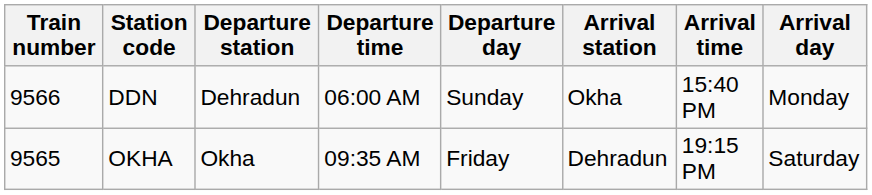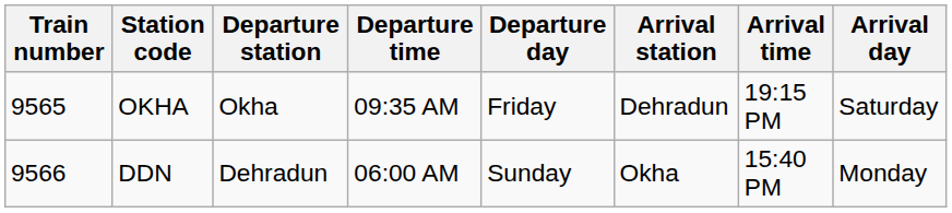 <table class="wikitable">
 <tr>
 <th>Train number</th>
 <th>Station code</th>
 <th>Departure station</th>
 <th>Departure time</th>
 <th>Departure day</th>
 <th>Arrival station</th>
 <th>Arrival time</th>
 <th>Arrival day</th>
 </tr>
 <tr>
+<td>9565</td>
+<td>OKHA</td>
+<td>Okha</td>
+<td>09:35 AM</td>
+<td>Friday</td>
+<td>Dehradun</td>
+<td>19:15 PM</td>
+<td>Saturday</td>
+</tr>
+<tr>
 <td>9566</td>
 <td>DDN</td>
 <td>Dehradun</td>
 <td>06:00 AM</td>
 <td>Sunday</td>
 <td>Okha</td>
 <td>15:40 PM</td>
 <td>Monday</td>
 </tr>
-<tr>
-<td>9565</td>
-<td>OKHA</td>
-<td>Okha</td>
-<td>09:35 AM</td>
-<td>Friday</td>
-<td>Dehradun</td>
-<td>19:15 PM</td>
-<td>Saturday</td>
-</tr>
 </table>
